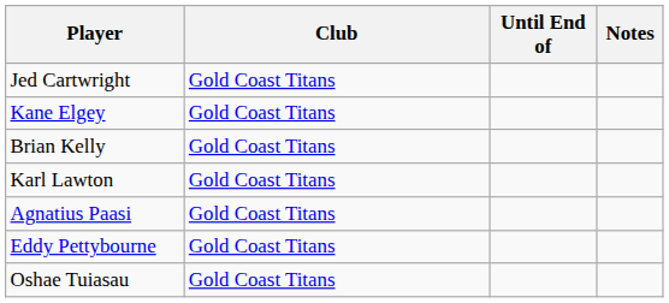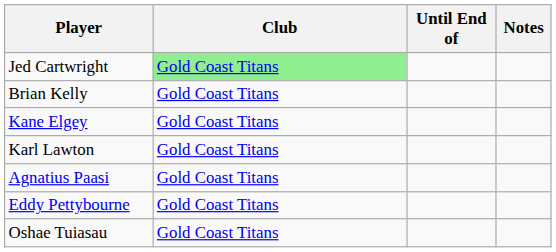 <table class="wikitable" style="font-size:90%">
 <tr bgcolor="#efefef">
 <th width="120">Player</th>
 <th width="210">Club</th>
 <th width="70">Until End of</th>
 <th width="40">Notes</th>
 </tr>
 <tr>
 <td>Jed Cartwright</td>
+<td style="background: lightgreen;"> <a href='#'>Gold Coast Titans</a></td>
+<td></td>
+<td></td>
+</tr>
+<tr>
+<td>Brian Kelly</td>
 <td> <a href='#'>Gold Coast Titans</a></td>
 <td></td>
 <td></td>
 </tr>
 <tr>
 <td><a href='#'>Kane Elgey</a></td>
-<td> <a href='#'>Gold Coast Titans</a></td>
-<td></td>
-<td></td>
-</tr>
-<tr>
-<td>Brian Kelly</td>
 <td> <a href='#'>Gold Coast Titans</a></td>
 <td></td>
 <td></td>
 </tr>
 <tr>
 <td>Karl Lawton</td>
 <td> <a href='#'>Gold Coast Titans</a></td>
 <td></td>
 <td></td>
 </tr>
 <tr>
 <td><a href='#'>Agnatius Paasi</a></td>
 <td> <a href='#'>Gold Coast Titans</a></td>
 <td></td>
 <td></td>
 </tr>
 <tr>
 <td><a href='#'>Eddy Pettybourne</a></td>
 <td> <a href='#'>Gold Coast Titans</a></td>
 <td></td>
 <td></td>
 </tr>
 <tr>
 <td>Oshae Tuiasau</td>
 <td> <a href='#'>Gold Coast Titans</a></td>
 <td></td>
 <td></td>
 </tr>
 </table>
